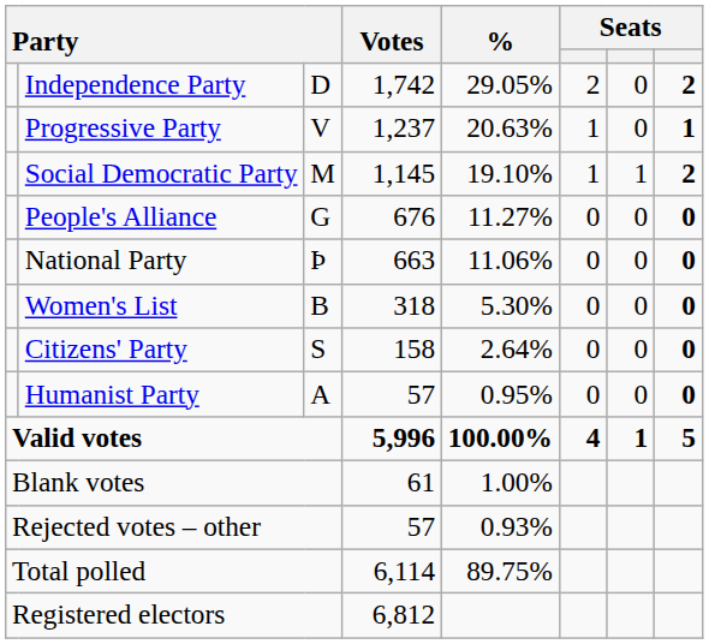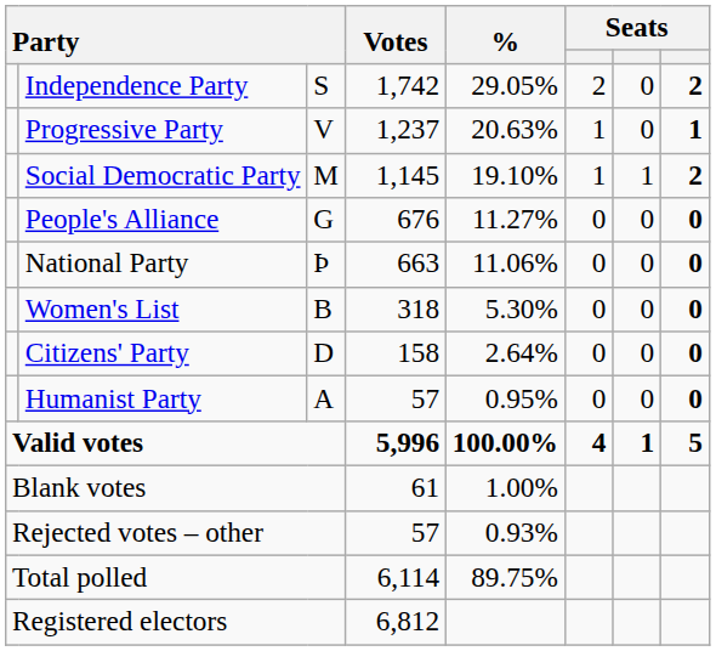 <table class="wikitable" border="1" style="text-align:right;">
 <tr>
 <th style="text-align:left;" valign=bottom rowspan=2 colspan=3>Party</th>
 <th align=center valign=bottom rowspan=2 width="50">Votes</th>
 <th align=center valign=bottom rowspan=2 width="50">%</th>
 <th colspan=3>Seats</th>
 </tr>
 <tr>
 <th align=center valign=bottom width="20"><small></small></th>
 <th align=center valign=bottom width="20"><small><a href='#'></a></small></th>
 <th align=center valign=bottom width="20"><small></small></th>
 </tr>
 <tr>
 <td></td>
 <td align=left><a href='#'>Independence Party</a></td>
-<td align=left>D</td>
+<td align=left>S</td>
 <td>1,742</td>
 <td>29.05%</td>
 <td>2</td>
 <td>0</td>
 <td><strong>2</strong></td>
 </tr>
 <tr>
 <td></td>
 <td align=left><a href='#'>Progressive Party</a></td>
 <td align=left>V</td>
 <td>1,237</td>
 <td>20.63%</td>
 <td>1</td>
 <td>0</td>
 <td><strong>1</strong></td>
 </tr>
 <tr>
 <td></td>
 <td align=left><a href='#'>Social Democratic Party</a></td>
 <td align=left>M</td>
 <td>1,145</td>
 <td>19.10%</td>
 <td>1</td>
 <td>1</td>
 <td><strong>2</strong></td>
 </tr>
 <tr>
 <td></td>
 <td align=left><a href='#'>People's Alliance</a></td>
 <td align=left>G</td>
 <td>676</td>
 <td>11.27%</td>
 <td>0</td>
 <td>0</td>
 <td><strong>0</strong></td>
 </tr>
 <tr>
 <td></td>
 <td align=left>National Party</td>
 <td align=left>Þ</td>
 <td>663</td>
 <td>11.06%</td>
 <td>0</td>
 <td>0</td>
 <td><strong>0</strong></td>
 </tr>
 <tr>
 <td></td>
 <td align=left><a href='#'>Women's List</a></td>
 <td align=left>B</td>
 <td>318</td>
 <td>5.30%</td>
 <td>0</td>
 <td>0</td>
 <td><strong>0</strong></td>
 </tr>
 <tr>
 <td></td>
 <td align=left><a href='#'>Citizens' Party</a></td>
-<td align=left>S</td>
+<td align=left>D</td>
 <td>158</td>
 <td>2.64%</td>
 <td>0</td>
 <td>0</td>
 <td><strong>0</strong></td>
 </tr>
 <tr>
 <td></td>
 <td align=left><a href='#'>Humanist Party</a></td>
 <td align=left>A</td>
 <td>57</td>
 <td>0.95%</td>
 <td>0</td>
 <td>0</td>
 <td><strong>0</strong></td>
 </tr>
 <tr style="font-weight:bold">
 <td align=left colspan=3>Valid votes</td>
 <td>5,996</td>
 <td>100.00%</td>
 <td>4</td>
 <td>1</td>
 <td>5</td>
 </tr>
 <tr>
 <td align=left colspan=3>Blank votes</td>
 <td>61</td>
 <td>1.00%</td>
 <td></td>
 <td></td>
 <td></td>
 </tr>
 <tr>
 <td align=left colspan=3>Rejected votes – other</td>
 <td>57</td>
 <td>0.93%</td>
 <td></td>
 <td></td>
 <td></td>
 </tr>
 <tr>
 <td align=left colspan=3>Total polled</td>
 <td>6,114</td>
 <td>89.75%</td>
 <td></td>
 <td></td>
 <td></td>
 </tr>
 <tr>
 <td align=left colspan=3>Registered electors</td>
 <td>6,812</td>
 <td></td>
 <td></td>
 <td></td>
 <td></td>
 </tr>
 </table>
